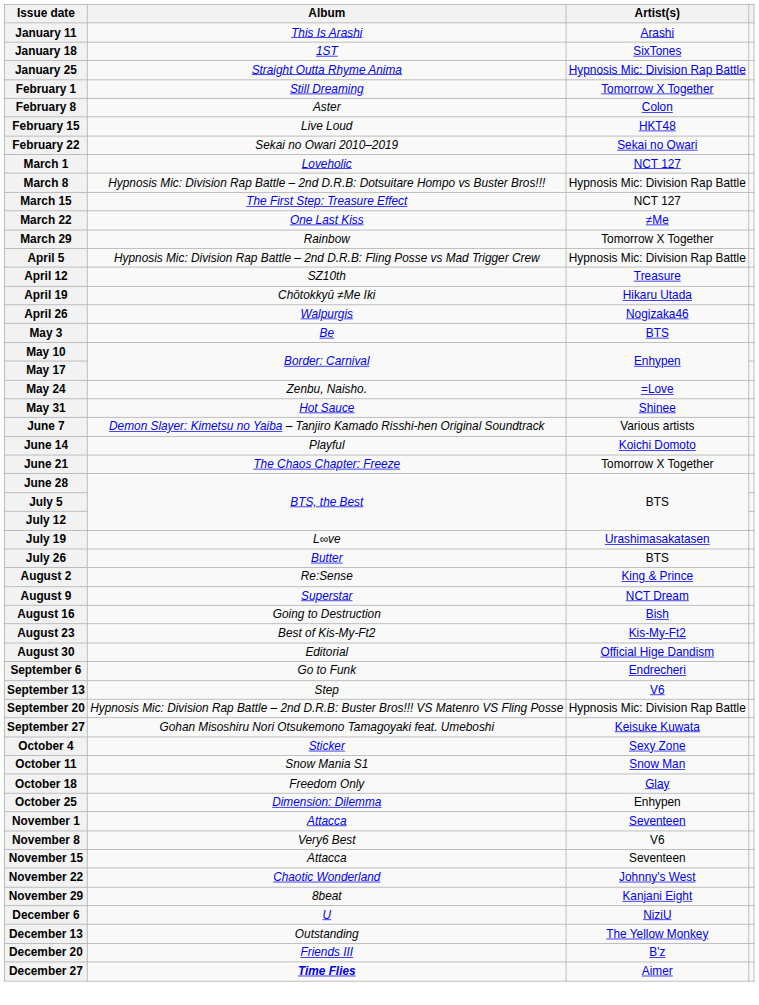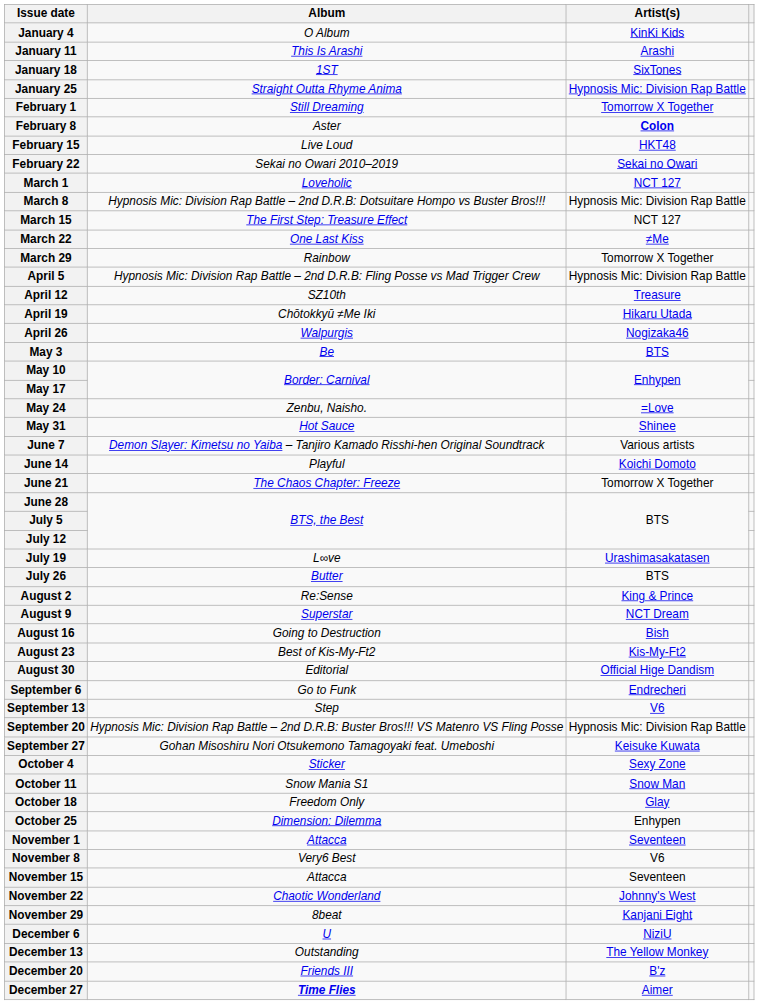 <table class="wikitable plainrowheaders" style="text-align:center;">
 <tr>
 <th>Issue date</th>
 <th>Album</th>
 <th>Artist(s)</th>
 <th></th>
+</tr>
+<tr>
+<th scope="row">January 4</th>
+<td><em>O Album</em></td>
+<td><a href='#'>KinKi Kids</a></td>
+<td></td>
 </tr>
 <tr>
 <th scope="row">January 11</th>
 <td><em><a href='#'>This Is Arashi</a></em></td>
 <td><a href='#'>Arashi</a></td>
 <td></td>
 </tr>
 <tr>
 <th scope="row">January 18</th>
 <td><em><a href='#'>1ST</a></em></td>
 <td><a href='#'>SixTones</a></td>
 <td></td>
 </tr>
 <tr>
 <th scope="row">January 25</th>
 <td><em><a href='#'>Straight Outta Rhyme Anima</a></em></td>
 <td><a href='#'>Hypnosis Mic: Division Rap Battle</a></td>
 <td></td>
 </tr>
 <tr>
 <th scope="row">February 1</th>
 <td><em><a href='#'>Still Dreaming</a></em></td>
 <td><a href='#'>Tomorrow X Together</a></td>
 <td></td>
 </tr>
 <tr>
 <th scope="row">February 8</th>
 <td><em>Aster</em></td>
-<td><a href='#'>Colon</a></td>
+<td><strong><a href='#'>Colon</a></strong></td>
 <td></td>
 </tr>
 <tr>
 <th scope="row">February 15</th>
 <td><em>Live Loud</em></td>
 <td><a href='#'>HKT48</a></td>
 <td></td>
 </tr>
 <tr>
 <th scope="row">February 22</th>
 <td><em>Sekai no Owari 2010–2019</em></td>
 <td><a href='#'>Sekai no Owari</a></td>
 <td></td>
 </tr>
 <tr>
 <th scope="row">March 1</th>
 <td><em><a href='#'>Loveholic</a></em></td>
 <td><a href='#'>NCT 127</a></td>
 <td></td>
 </tr>
 <tr>
 <th scope="row">March 8</th>
 <td><em>Hypnosis Mic: Division Rap Battle – 2nd D.R.B: Dotsuitare Hompo vs Buster Bros!!!</em></td>
 <td>Hypnosis Mic: Division Rap Battle</td>
 <td></td>
 </tr>
 <tr>
 <th scope="row">March 15</th>
 <td><em><a href='#'>The First Step: Treasure Effect</a></em></td>
 <td>NCT 127</td>
 <td></td>
 </tr>
 <tr>
 <th scope="row">March 22</th>
 <td><em><a href='#'>One Last Kiss</a></em></td>
 <td><a href='#'>≠Me</a></td>
 <td></td>
 </tr>
 <tr>
 <th scope="row">March 29</th>
 <td><em>Rainbow</em></td>
 <td>Tomorrow X Together</td>
 <td></td>
 </tr>
 <tr>
 <th scope="row">April 5</th>
 <td><em>Hypnosis Mic: Division Rap Battle – 2nd D.R.B: Fling Posse vs Mad Trigger Crew</em></td>
 <td>Hypnosis Mic: Division Rap Battle</td>
 <td></td>
 </tr>
 <tr>
 <th scope="row">April 12</th>
 <td><em>SZ10th</em></td>
 <td><a href='#'>Treasure</a></td>
 <td></td>
 </tr>
 <tr>
 <th scope="row">April 19</th>
 <td><em>Chōtokkyū ≠Me Iki</em></td>
 <td><a href='#'>Hikaru Utada</a></td>
 <td></td>
 </tr>
 <tr>
 <th scope="row">April 26</th>
 <td><em><a href='#'>Walpurgis</a></em></td>
 <td><a href='#'>Nogizaka46</a></td>
 <td></td>
 </tr>
 <tr>
 <th scope="row">May 3</th>
 <td><em><a href='#'>Be</a></em></td>
 <td><a href='#'>BTS</a></td>
 <td></td>
 </tr>
 <tr>
 <th scope="row">May 10</th>
 <td rowspan="2"><em><a href='#'>Border: Carnival</a></em></td>
 <td rowspan="2"><a href='#'>Enhypen</a></td>
 <td></td>
 </tr>
 <tr>
 <th scope="row">May 17</th>
 <td></td>
 </tr>
 <tr>
 <th scope="row">May 24</th>
 <td><em>Zenbu, Naisho.</em></td>
 <td><a href='#'>=Love</a></td>
 <td></td>
 </tr>
 <tr>
 <th scope="row">May 31</th>
 <td><em><a href='#'>Hot Sauce</a></em></td>
 <td><a href='#'>Shinee</a></td>
 <td></td>
 </tr>
 <tr>
 <th scope="row">June 7</th>
 <td><em><a href='#'>Demon Slayer: Kimetsu no Yaiba</a> – Tanjiro Kamado Risshi-hen Original Soundtrack</em></td>
 <td>Various artists</td>
 <td></td>
 </tr>
 <tr>
 <th scope="row">June 14</th>
 <td><em>Playful</em></td>
 <td><a href='#'>Koichi Domoto</a></td>
 <td></td>
 </tr>
 <tr>
 <th scope="row">June 21</th>
 <td><em><a href='#'>The Chaos Chapter: Freeze</a></em></td>
 <td>Tomorrow X Together</td>
 <td></td>
 </tr>
 <tr>
 <th scope="row">June 28</th>
 <td rowspan="3"><em><a href='#'>BTS, the Best</a></em></td>
 <td rowspan="3">BTS</td>
 <td></td>
 </tr>
 <tr>
 <th scope="row">July 5</th>
 <td></td>
 </tr>
 <tr>
 <th scope="row">July 12</th>
 <td></td>
 </tr>
 <tr>
 <th scope="row">July 19</th>
 <td><em>L∞ve</em></td>
 <td><a href='#'>Urashimasakatasen</a></td>
 <td></td>
 </tr>
 <tr>
 <th scope="row">July 26</th>
 <td><em><a href='#'>Butter</a></em></td>
 <td>BTS</td>
 <td></td>
 </tr>
 <tr>
 <th scope="row">August 2</th>
 <td><em>Re:Sense</em></td>
 <td><a href='#'>King & Prince</a></td>
 <td></td>
 </tr>
 <tr>
 <th scope="row">August 9</th>
 <td><em><a href='#'>Superstar</a></em></td>
 <td><a href='#'>NCT Dream</a></td>
 <td></td>
 </tr>
 <tr>
 <th scope="row">August 16</th>
 <td><em>Going to Destruction</em></td>
 <td><a href='#'>Bish</a></td>
 <td></td>
 </tr>
 <tr>
 <th scope="row">August 23</th>
 <td><em>Best of Kis-My-Ft2</em></td>
 <td><a href='#'>Kis-My-Ft2</a></td>
 <td></td>
 </tr>
 <tr>
 <th scope="row">August 30</th>
 <td><em>Editorial</em></td>
 <td><a href='#'>Official Hige Dandism</a></td>
 <td></td>
 </tr>
 <tr>
 <th scope="row">September 6</th>
 <td><em>Go to Funk</em></td>
 <td><a href='#'>Endrecheri</a></td>
 <td></td>
 </tr>
 <tr>
 <th scope="row">September 13</th>
 <td><em>Step</em></td>
 <td><a href='#'>V6</a></td>
 <td></td>
 </tr>
 <tr>
 <th scope="row">September 20</th>
 <td><em>Hypnosis Mic: Division Rap Battle – 2nd D.R.B: Buster Bros!!! VS Matenro VS Fling Posse</em></td>
 <td>Hypnosis Mic: Division Rap Battle</td>
 <td></td>
 </tr>
 <tr>
 <th scope="row">September 27</th>
 <td><em>Gohan Misoshiru Nori Otsukemono Tamagoyaki feat. Umeboshi</em></td>
 <td><a href='#'>Keisuke Kuwata</a></td>
 <td></td>
 </tr>
 <tr>
 <th scope="row">October 4</th>
 <td><em><a href='#'>Sticker</a></em></td>
 <td><a href='#'>Sexy Zone</a></td>
 <td></td>
 </tr>
 <tr>
 <th scope="row">October 11</th>
 <td><em>Snow Mania S1</em></td>
 <td><a href='#'>Snow Man</a></td>
 <td></td>
 </tr>
 <tr>
 <th scope="row">October 18</th>
 <td><em>Freedom Only</em></td>
 <td><a href='#'>Glay</a></td>
 <td></td>
 </tr>
 <tr>
 <th scope="row">October 25</th>
 <td><em><a href='#'>Dimension: Dilemma</a></em></td>
 <td>Enhypen</td>
 <td></td>
 </tr>
 <tr>
 <th scope="row">November 1</th>
 <td><em><a href='#'>Attacca</a></em></td>
 <td><a href='#'>Seventeen</a></td>
 <td></td>
 </tr>
 <tr>
 <th scope="row">November 8</th>
 <td><em>Very6 Best</em></td>
 <td>V6</td>
 <td></td>
 </tr>
 <tr>
 <th scope="row">November 15</th>
 <td><em>Attacca</em></td>
 <td>Seventeen</td>
 <td></td>
 </tr>
 <tr>
 <th scope="row">November 22</th>
 <td><em><a href='#'>Chaotic Wonderland</a></em></td>
 <td><a href='#'>Johnny's West</a></td>
 <td></td>
 </tr>
 <tr>
 <th scope="row">November 29</th>
 <td><em>8beat</em></td>
 <td><a href='#'>Kanjani Eight</a></td>
 <td></td>
 </tr>
 <tr>
 <th scope="row">December 6</th>
 <td><em><a href='#'>U</a></em></td>
 <td><a href='#'>NiziU</a></td>
 <td></td>
 </tr>
 <tr>
 <th scope="row">December 13</th>
 <td><em>Outstanding</em></td>
 <td><a href='#'>The Yellow Monkey</a></td>
 <td></td>
 </tr>
 <tr>
 <th scope="row">December 20</th>
 <td><em><a href='#'>Friends III</a></em></td>
 <td><a href='#'>B'z</a></td>
 <td></td>
 </tr>
 <tr>
 <th scope="row">December 27</th>
 <td><strong><em><a href='#'>Time Flies</a></em></strong></td>
 <td><a href='#'>Aimer</a></td>
 <td></td>
 </tr>
 </table>
